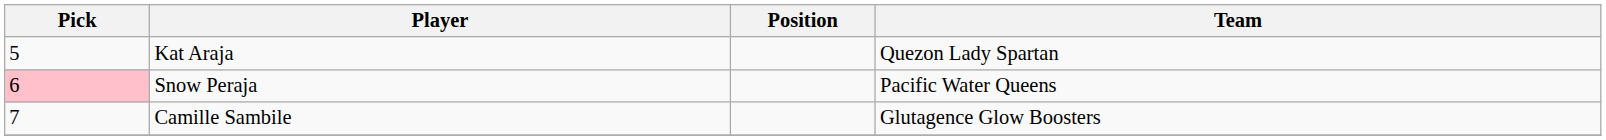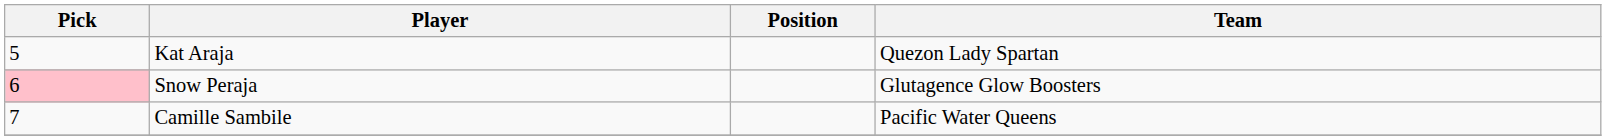 <table class="wikitable sortable">
 <tr>
 <th style="width:5%;">Pick</th>
 <th style="width:20%;">Player</th>
 <th style="width:5%;">Position</th>
 <th style="width:25%;">Team</th>
 </tr>
 <tr>
 <td>5</td>
 <td>Kat Araja</td>
 <td></td>
 <td>Quezon Lady Spartan</td>
 </tr>
 <tr>
 <td style="background: pink;">6</td>
 <td>Snow Peraja</td>
 <td></td>
-<td>Pacific Water Queens</td>
+<td>Glutagence Glow Boosters</td>
 </tr>
 <tr>
 <td>7</td>
 <td>Camille Sambile</td>
 <td></td>
-<td>Glutagence Glow Boosters</td>
+<td>Pacific Water Queens</td>
 </tr>
 <tr>
 </tr>
 </table>
